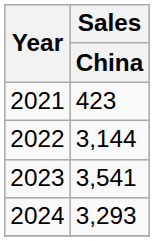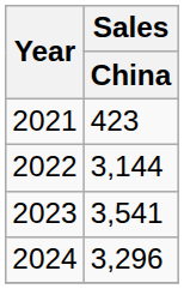 <table class="wikitable">
 <tr>
 <th rowspan="2">Year</th>
 <th colspan="1">Sales</th>
 </tr>
 <tr>
 <th>China</th>
 </tr>
 <tr>
 <td>2021</td>
 <td>423</td>
 </tr>
 <tr>
 <td>2022</td>
 <td>3,144</td>
 </tr>
 <tr>
 <td>2023</td>
 <td>3,541</td>
 </tr>
 <tr>
 <td>2024</td>
-<td>3,293</td>
+<td>3,296</td>
 </tr>
 <tr>
 </tr>
 </table>
